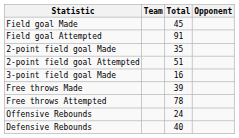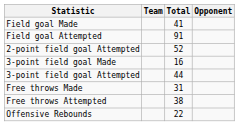 <table class=wikitable>
 <tr>
 <th>Statistic</th>
 <th>Team</th>
 <th>Total</th>
 <th>Opponent</th>
 </tr>
 <tr>
 <td>Field goal Made</td>
 <td></td>
-<td align=center>45</td>
+<td align=center>41</td>
 <td></td>
 </tr>
 <tr>
 <td>Field goal Attempted</td>
 <td></td>
 <td align=center>91</td>
 <td></td>
 </tr>
 <tr>
-<td>2-point field goal Made</td>
-<td></td>
-<td align=center>35</td>
-<td></td>
-</tr>
-<tr>
 <td>2-point field goal Attempted</td>
 <td><br></td>
-<td align=center>51</td>
+<td align=center>52</td>
 <td><br></td>
 </tr>
 <tr>
 <td>3-point field goal Made</td>
 <td></td>
 <td align=center>16</td>
 <td></td>
 </tr>
 <tr>
+<td>3-point field goal Attempted</td>
+<td></td>
+<td align=center>44</td>
+<td></td>
+</tr>
+<tr>
 <td>Free throws Made</td>
 <td></td>
-<td align=center>39</td>
+<td align=center>31</td>
 <td></td>
 </tr>
 <tr>
 <td>Free throws Attempted</td>
 <td><br></td>
-<td align=center>78</td>
+<td align=center>38</td>
 <td><br></td>
 </tr>
 <tr>
 <td>Offensive Rebounds</td>
 <td></td>
-<td align=center>24</td>
+<td align=center>22</td>
 <td></td>
 </tr>
-<tr>
-<td>Defensive Rebounds</td>
-<td><br></td>
-<td align=center>40</td>
-<td><br></td>
-</tr>
 </table>
